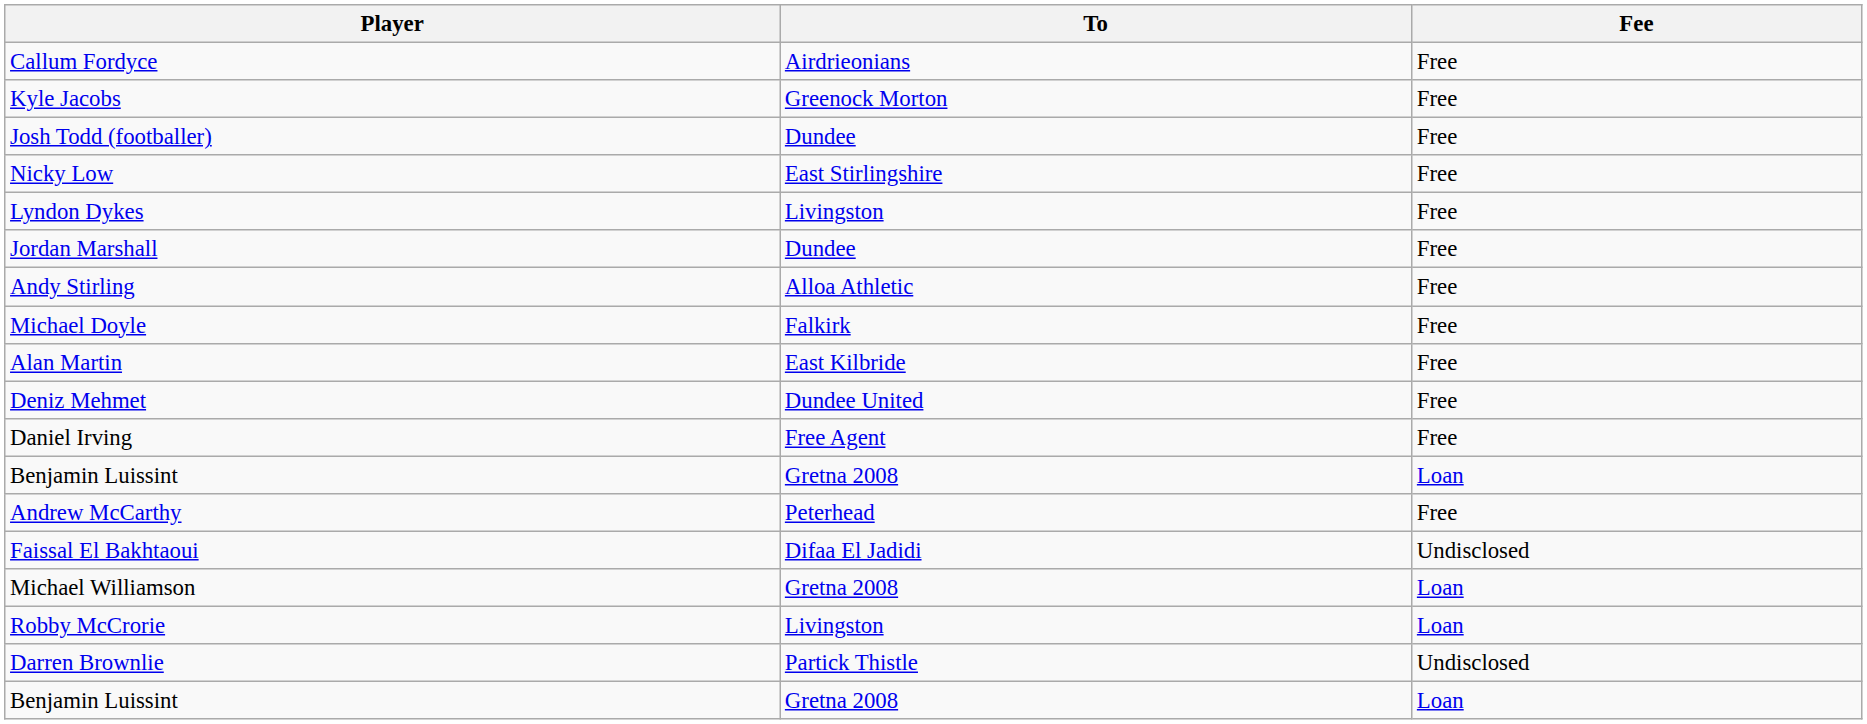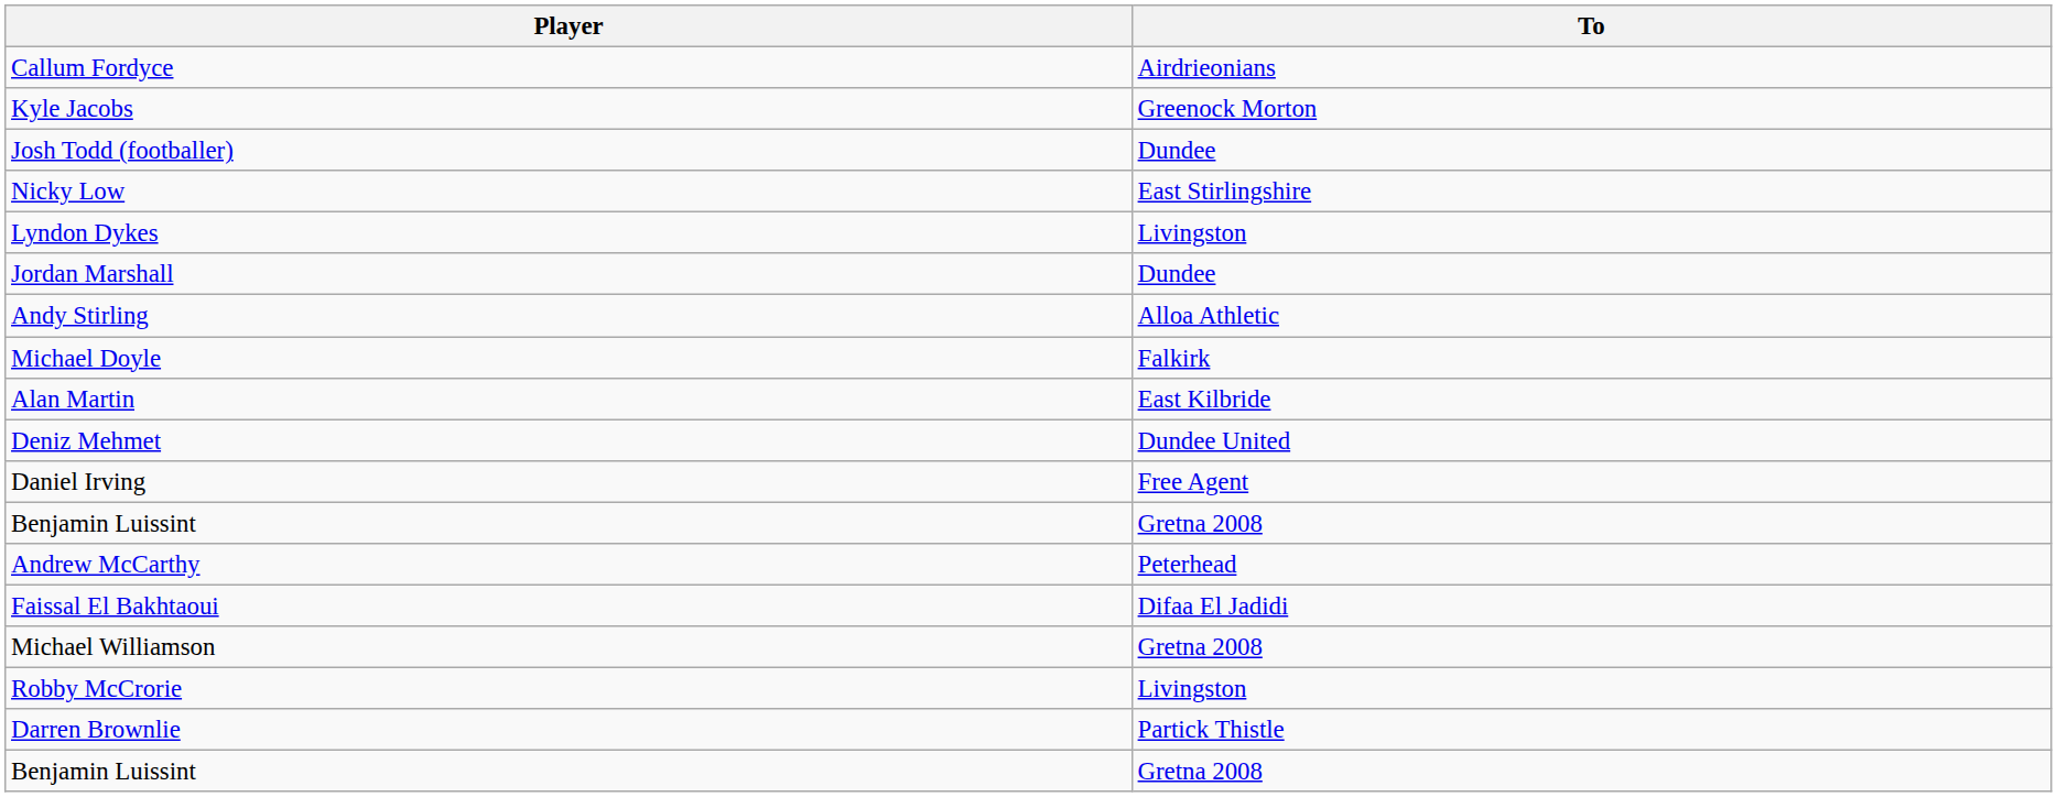 <table class="wikitable" style="text-align:center; font-size:95%;width:98%; text-align:left">
 <tr>
 <th>Player</th>
 <th>To</th>
-<th>Fee</th>
 </tr>
 <tr>
 <td> <a href='#'>Callum Fordyce</a></td>
 <td> <a href='#'>Airdrieonians</a></td>
-<td>Free</td>
 </tr>
 <tr>
 <td> <a href='#'>Kyle Jacobs</a></td>
 <td> <a href='#'>Greenock Morton</a></td>
-<td>Free</td>
 </tr>
 <tr>
 <td> <a href='#'>Josh Todd (footballer)</a></td>
 <td> <a href='#'>Dundee</a></td>
-<td>Free</td>
 </tr>
 <tr>
 <td> <a href='#'>Nicky Low</a></td>
 <td> <a href='#'>East Stirlingshire</a></td>
-<td>Free</td>
 </tr>
 <tr>
 <td> <a href='#'>Lyndon Dykes</a></td>
 <td> <a href='#'>Livingston</a></td>
-<td>Free</td>
 </tr>
 <tr>
 <td> <a href='#'>Jordan Marshall</a></td>
 <td> <a href='#'>Dundee</a></td>
-<td>Free</td>
 </tr>
 <tr>
 <td> <a href='#'>Andy Stirling</a></td>
 <td> <a href='#'>Alloa Athletic</a></td>
-<td>Free</td>
 </tr>
 <tr>
 <td> <a href='#'>Michael Doyle</a></td>
 <td> <a href='#'>Falkirk</a></td>
-<td>Free</td>
 </tr>
 <tr>
 <td> <a href='#'>Alan Martin</a></td>
 <td> <a href='#'>East Kilbride</a></td>
-<td>Free</td>
 </tr>
 <tr>
 <td> <a href='#'>Deniz Mehmet</a></td>
 <td> <a href='#'>Dundee United</a></td>
-<td>Free</td>
 </tr>
 <tr>
 <td> Daniel Irving</td>
 <td><a href='#'>Free Agent</a></td>
-<td>Free</td>
 </tr>
 <tr>
 <td> Benjamin Luissint</td>
 <td> <a href='#'>Gretna 2008</a></td>
-<td><a href='#'>Loan</a></td>
 </tr>
 <tr>
 <td> <a href='#'>Andrew McCarthy</a></td>
 <td> <a href='#'>Peterhead</a></td>
-<td>Free</td>
 </tr>
 <tr>
 <td> <a href='#'>Faissal El Bakhtaoui</a></td>
 <td> <a href='#'>Difaa El Jadidi</a></td>
-<td>Undisclosed</td>
 </tr>
 <tr>
 <td> Michael Williamson</td>
 <td> <a href='#'>Gretna 2008</a></td>
-<td><a href='#'>Loan</a></td>
 </tr>
 <tr>
 <td> <a href='#'>Robby McCrorie</a></td>
 <td> <a href='#'>Livingston</a></td>
-<td><a href='#'>Loan</a></td>
 </tr>
 <tr>
 <td> <a href='#'>Darren Brownlie</a></td>
 <td> <a href='#'>Partick Thistle</a></td>
-<td>Undisclosed</td>
 </tr>
 <tr>
 <td> Benjamin Luissint</td>
 <td> <a href='#'>Gretna 2008</a></td>
-<td><a href='#'>Loan</a></td>
 </tr>
 </table>
